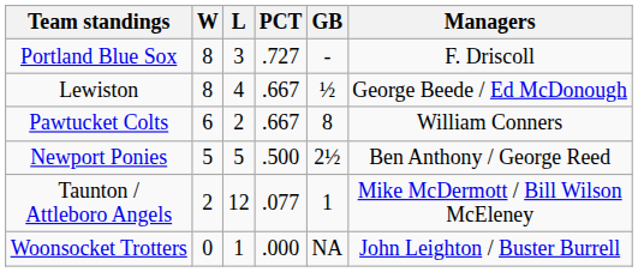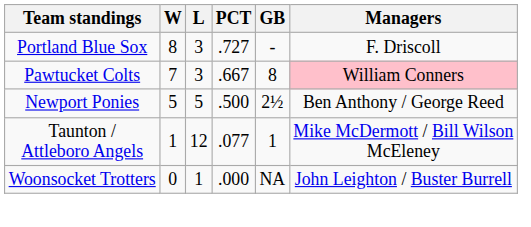 <table class="wikitable" style="text-align:center">
 <tr>
 <th>Team standings</th>
 <th>W</th>
 <th>L</th>
 <th>PCT</th>
 <th>GB</th>
 <th>Managers</th>
 </tr>
 <tr>
 <td><a href='#'>Portland Blue Sox</a></td>
 <td>8</td>
 <td>3</td>
 <td>.727</td>
 <td>-</td>
 <td>F. Driscoll</td>
 </tr>
 <tr>
-<td>Lewiston</td>
-<td>8</td>
-<td>4</td>
-<td>.667</td>
-<td>½</td>
-<td>George Beede / <a href='#'>Ed McDonough</a></td>
-</tr>
-<tr>
 <td><a href='#'>Pawtucket Colts</a></td>
-<td>6</td>
-<td>2</td>
+<td>7</td>
+<td>3</td>
 <td>.667</td>
 <td>8</td>
-<td>William Conners</td>
+<td style="background: pink;">William Conners</td>
 </tr>
 <tr>
 <td><a href='#'>Newport Ponies</a></td>
 <td>5</td>
 <td>5</td>
 <td>.500</td>
 <td>2½</td>
 <td>Ben Anthony / George Reed</td>
 </tr>
 <tr>
 <td>Taunton /<br> <a href='#'>Attleboro Angels</a></td>
-<td>2</td>
+<td>1</td>
 <td>12</td>
 <td>.077</td>
 <td>1</td>
 <td><a href='#'>Mike McDermott</a> / <a href='#'>Bill Wilson</a> <br> McEleney</td>
 </tr>
 <tr>
 <td><a href='#'>Woonsocket Trotters</a></td>
 <td>0</td>
 <td>1</td>
 <td>.000</td>
 <td>NA</td>
 <td><a href='#'>John Leighton</a> / <a href='#'>Buster Burrell</a></td>
 </tr>
 </table>
